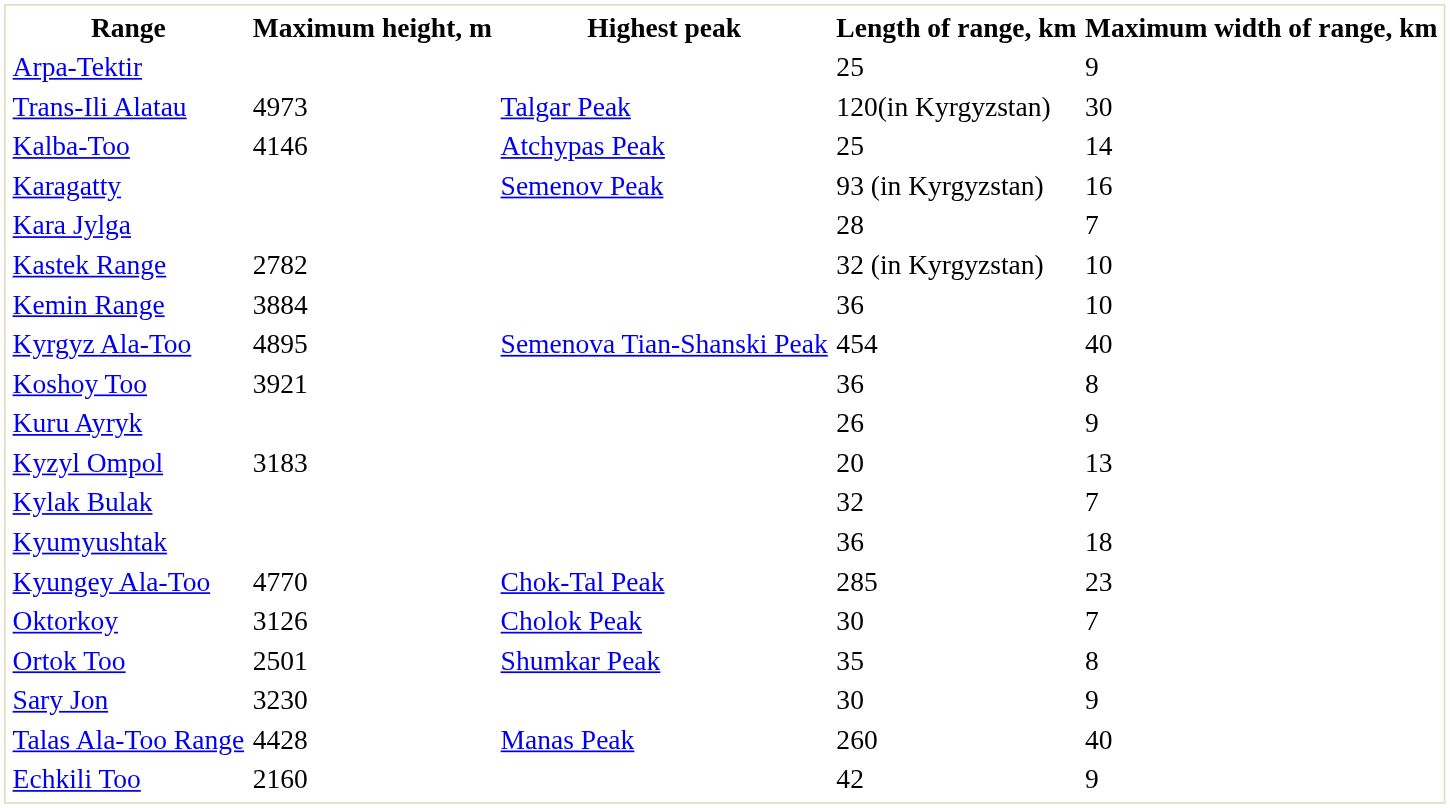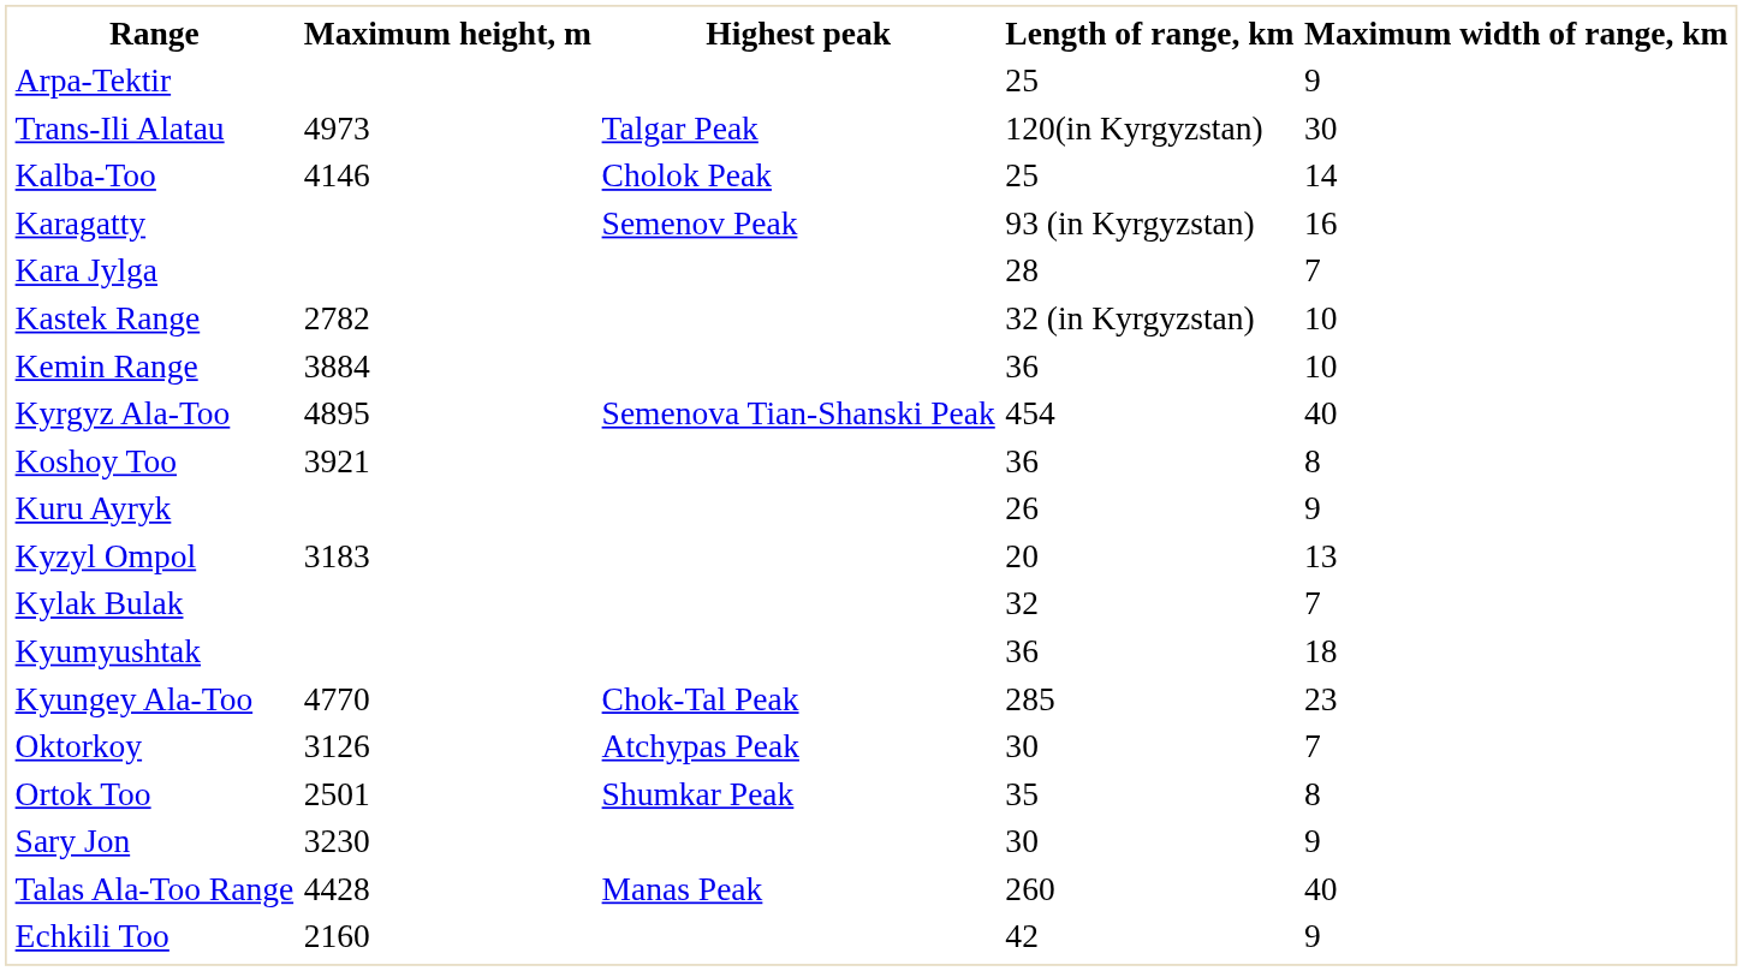 <table class="sortable" border=0 cellspacing=3 cellpadding=1 style="border:1px solid #e7dcc3">
 <tr>
 <th>Range</th>
 <th>Maximum height, m</th>
 <th>Highest peak</th>
 <th>Length of range, km</th>
 <th>Maximum width of range, km</th>
 </tr>
 <tr>
 <td><a href='#'>Arpa-Tektir</a></td>
 <td></td>
 <td></td>
 <td>25</td>
 <td>9</td>
 </tr>
 <tr>
 <td><a href='#'>Trans-Ili Alatau</a></td>
 <td>4973</td>
 <td><a href='#'>Talgar Peak</a></td>
 <td>120(in Kyrgyzstan)</td>
 <td>30</td>
 </tr>
 <tr>
 <td><a href='#'>Kalba-Too</a></td>
 <td>4146</td>
-<td><a href='#'>Atchypas Peak</a></td>
+<td><a href='#'>Cholok Peak</a></td>
 <td>25</td>
 <td>14</td>
 </tr>
 <tr>
 <td><a href='#'>Karagatty</a></td>
 <td></td>
 <td><a href='#'>Semenov Peak</a></td>
 <td>93 (in Kyrgyzstan)</td>
 <td>16</td>
 </tr>
 <tr>
 <td><a href='#'>Kara Jylga</a></td>
 <td></td>
 <td></td>
 <td>28</td>
 <td>7</td>
 </tr>
 <tr>
 <td><a href='#'>Kastek Range</a></td>
 <td>2782</td>
 <td></td>
 <td>32 (in Kyrgyzstan)</td>
 <td>10</td>
 </tr>
 <tr>
 <td><a href='#'>Kemin Range</a></td>
 <td>3884</td>
 <td></td>
 <td>36</td>
 <td>10</td>
 </tr>
 <tr>
 <td><a href='#'>Kyrgyz Ala-Too</a></td>
 <td>4895</td>
 <td><a href='#'>Semenova Tian-Shanski Peak</a></td>
 <td>454</td>
 <td>40</td>
 </tr>
 <tr>
 <td><a href='#'>Koshoy Too</a></td>
 <td>3921</td>
 <td></td>
 <td>36</td>
 <td>8</td>
 </tr>
 <tr>
 <td><a href='#'>Kuru Ayryk</a></td>
 <td></td>
 <td></td>
 <td>26</td>
 <td>9</td>
 </tr>
 <tr>
 <td><a href='#'>Kyzyl Ompol</a></td>
 <td>3183</td>
 <td></td>
 <td>20</td>
 <td>13</td>
 </tr>
 <tr>
 <td><a href='#'>Kylak Bulak</a></td>
 <td></td>
 <td></td>
 <td>32</td>
 <td>7</td>
 </tr>
 <tr>
 <td><a href='#'>Kyumyushtak</a></td>
 <td></td>
 <td></td>
 <td>36</td>
 <td>18</td>
 </tr>
 <tr>
 <td><a href='#'>Kyungey Ala-Too</a></td>
 <td>4770</td>
 <td><a href='#'>Chok-Tal Peak</a></td>
 <td>285</td>
 <td>23</td>
 </tr>
 <tr>
 <td><a href='#'>Oktorkoy</a></td>
 <td>3126</td>
-<td><a href='#'>Cholok Peak</a></td>
+<td><a href='#'>Atchypas Peak</a></td>
 <td>30</td>
 <td>7</td>
 </tr>
 <tr>
 <td><a href='#'>Ortok Too</a></td>
 <td>2501</td>
 <td><a href='#'>Shumkar Peak</a></td>
 <td>35</td>
 <td>8</td>
 </tr>
 <tr>
 <td><a href='#'>Sary Jon</a></td>
 <td>3230</td>
 <td></td>
 <td>30</td>
 <td>9</td>
 </tr>
 <tr>
 <td><a href='#'>Talas Ala-Too Range</a></td>
 <td>4428</td>
 <td><a href='#'>Manas Peak</a></td>
 <td>260</td>
 <td>40</td>
 </tr>
 <tr>
 <td><a href='#'>Echkili Too</a></td>
 <td>2160</td>
 <td></td>
 <td>42</td>
 <td>9</td>
 </tr>
 </table>
